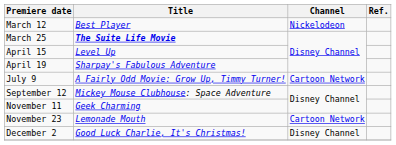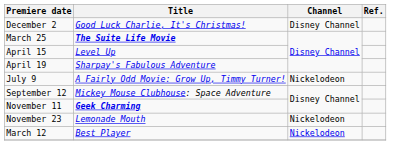 <table class="wikitable sortable">
 <tr>
 <th>Premiere date</th>
 <th>Title</th>
 <th>Channel</th>
 <th>Ref.</th>
 </tr>
 <tr>
-<td>March 12</td>
-<td><em><a href='#'>Best Player</a></em></td>
-<td><a href='#'>Nickelodeon</a></td>
+<td>December 2</td>
+<td><em><a href='#'>Good Luck Charlie, It's Christmas!</a></em></td>
+<td>Disney Channel</td>
 <td></td>
 </tr>
 <tr>
 <td>March 25</td>
 <td><strong><em><a href='#'>The Suite Life Movie</a></em></strong></td>
 <td rowspan="3"><a href='#'>Disney Channel</a></td>
 <td></td>
 </tr>
 <tr>
 <td>April 15</td>
 <td><em><a href='#'>Level Up</a></em></td>
 <td></td>
 </tr>
 <tr>
 <td>April 19</td>
 <td><em><a href='#'>Sharpay's Fabulous Adventure</a></em></td>
 <td></td>
 </tr>
 <tr>
 <td>July 9</td>
 <td><em><a href='#'>A Fairly Odd Movie: Grow Up, Timmy Turner!</a></em></td>
-<td><a href='#'>Cartoon Network</a></td>
+<td>Nickelodeon</td>
 <td></td>
 </tr>
 <tr>
 <td>September 12</td>
 <td><em><a href='#'>Mickey Mouse Clubhouse</a>: Space Adventure</em></td>
 <td rowspan="2">Disney Channel</td>
 <td></td>
 </tr>
 <tr>
 <td>November 11</td>
-<td><em><a href='#'>Geek Charming</a></em></td>
+<td><strong><em><a href='#'>Geek Charming</a></em></strong></td>
 <td></td>
 </tr>
 <tr>
 <td>November 23</td>
 <td><em><a href='#'>Lemonade Mouth</a></em></td>
-<td><a href='#'>Cartoon Network</a></td>
+<td>Nickelodeon</td>
 <td></td>
 </tr>
 <tr>
-<td>December 2</td>
-<td><em><a href='#'>Good Luck Charlie, It's Christmas!</a></em></td>
-<td>Disney Channel</td>
+<td>March 12</td>
+<td><em><a href='#'>Best Player</a></em></td>
+<td><a href='#'>Nickelodeon</a></td>
 <td></td>
 </tr>
 <tr>
 </tr>
 </table>
